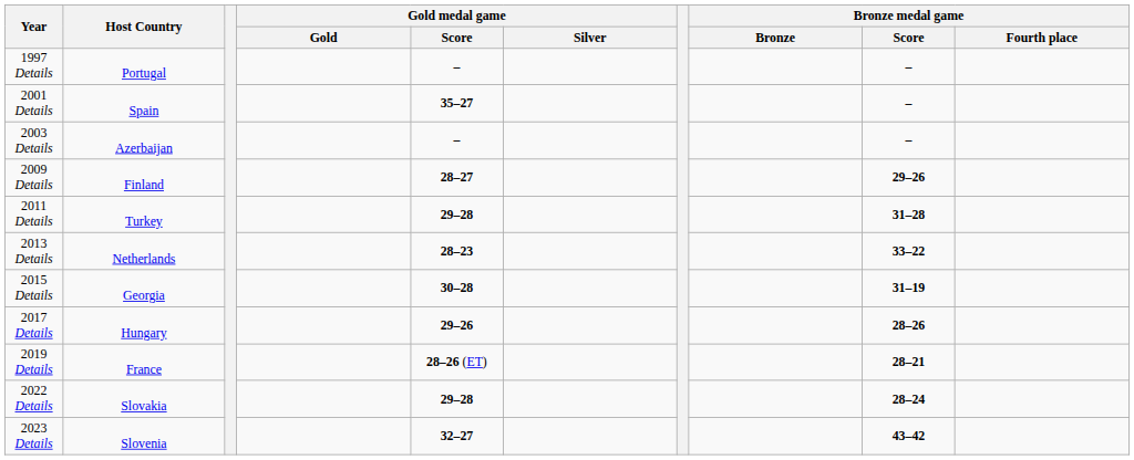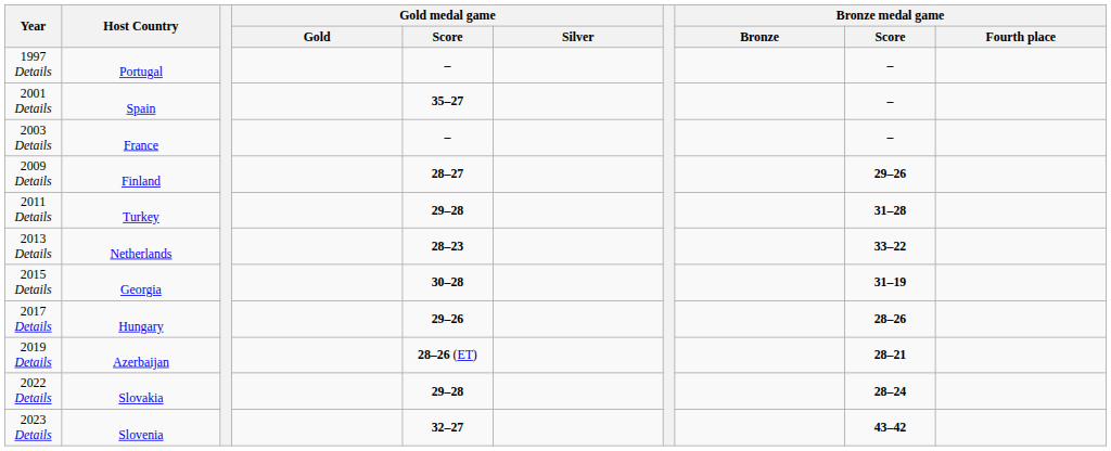 <table class="wikitable" style="font-size:90%; width: 98%; text-align: center;">
 <tr>
 <th rowspan=2 width=5%>Year</th>
 <th rowspan=2 width=14%>Host Country</th>
 <th width=1% rowspan=13 bgcolor=ffffff></th>
 <th colspan=3>Gold medal game</th>
 <th width=1% rowspan=13 bgcolor=ffffff></th>
 <th colspan=3>Bronze medal game</th>
 </tr>
 <tr bgcolor=#EFEFEF>
 <th width=15%>Gold</th>
 <th width=8%>Score</th>
 <th width=15%>Silver</th>
 <th width=15%>Bronze</th>
 <th width=8%>Score</th>
 <th width=15%>Fourth place</th>
 </tr>
 <tr>
 <td>1997 <br> <em>Details</em></td>
 <td><br><a href='#'>Portugal</a></td>
 <td><strong></strong></td>
 <td><strong>–</strong></td>
 <td></td>
 <td></td>
 <td><strong>–</strong></td>
 <td></td>
 </tr>
 <tr>
 <td>2001 <br> <em>Details</em></td>
 <td><br><a href='#'>Spain</a></td>
 <td><strong></strong></td>
 <td><strong>35–27</strong></td>
 <td></td>
 <td></td>
 <td><strong>–</strong></td>
 <td></td>
 </tr>
 <tr>
 <td>2003 <br> <em>Details</em></td>
-<td><br><a href='#'>Azerbaijan</a></td>
+<td><br><a href='#'>France</a></td>
 <td><strong></strong></td>
 <td><strong>–</strong></td>
 <td></td>
 <td></td>
 <td><strong>–</strong></td>
 <td></td>
 </tr>
 <tr>
 <td>2009 <br> <em>Details</em></td>
 <td><br><a href='#'>Finland</a></td>
 <td><strong></strong></td>
 <td><strong>28–27</strong></td>
 <td></td>
 <td></td>
 <td><strong>29–26</strong></td>
 <td></td>
 </tr>
 <tr>
 <td>2011 <br> <em>Details</em></td>
 <td><br><a href='#'>Turkey</a></td>
 <td><strong></strong></td>
 <td><strong>29–28</strong></td>
 <td></td>
 <td></td>
 <td><strong>31–28</strong></td>
 <td></td>
 </tr>
 <tr>
 <td>2013 <br> <em>Details</em></td>
 <td><br><a href='#'>Netherlands</a></td>
 <td><strong></strong></td>
 <td><strong>28–23</strong></td>
 <td></td>
 <td></td>
 <td><strong>33–22</strong></td>
 <td></td>
 </tr>
 <tr>
 <td>2015 <br> <em>Details</em></td>
 <td><br><a href='#'>Georgia</a></td>
 <td><strong></strong></td>
 <td><strong>30–28</strong></td>
 <td></td>
 <td></td>
 <td><strong>31–19</strong></td>
 <td></td>
 </tr>
 <tr>
 <td>2017 <br> <em><a href='#'>Details</a></em></td>
 <td><br><a href='#'>Hungary</a></td>
 <td><strong></strong></td>
 <td><strong>29–26</strong></td>
 <td></td>
 <td></td>
 <td><strong>28–26</strong></td>
 <td></td>
 </tr>
 <tr>
 <td>2019 <br> <em><a href='#'>Details</a></em></td>
-<td><br><a href='#'>France</a></td>
+<td><br><a href='#'>Azerbaijan</a></td>
 <td><strong></strong></td>
 <td><strong>28–26</strong> (<a href='#'>ET</a>)</td>
 <td></td>
 <td></td>
 <td><strong>28–21</strong></td>
 <td></td>
 </tr>
 <tr>
 <td>2022<br><em><a href='#'>Details</a></em></td>
 <td><br><a href='#'>Slovakia</a></td>
 <td><strong></strong></td>
 <td><strong>29–28</strong></td>
 <td></td>
 <td></td>
 <td><strong>28–24</strong></td>
 <td></td>
 </tr>
 <tr>
 <td>2023<br><em><a href='#'>Details</a></em></td>
 <td><br><a href='#'>Slovenia</a></td>
 <td><strong></strong></td>
 <td><strong>32–27</strong></td>
 <td></td>
 <td></td>
 <td><strong>43–42</strong></td>
 <td></td>
 </tr>
 </table>
